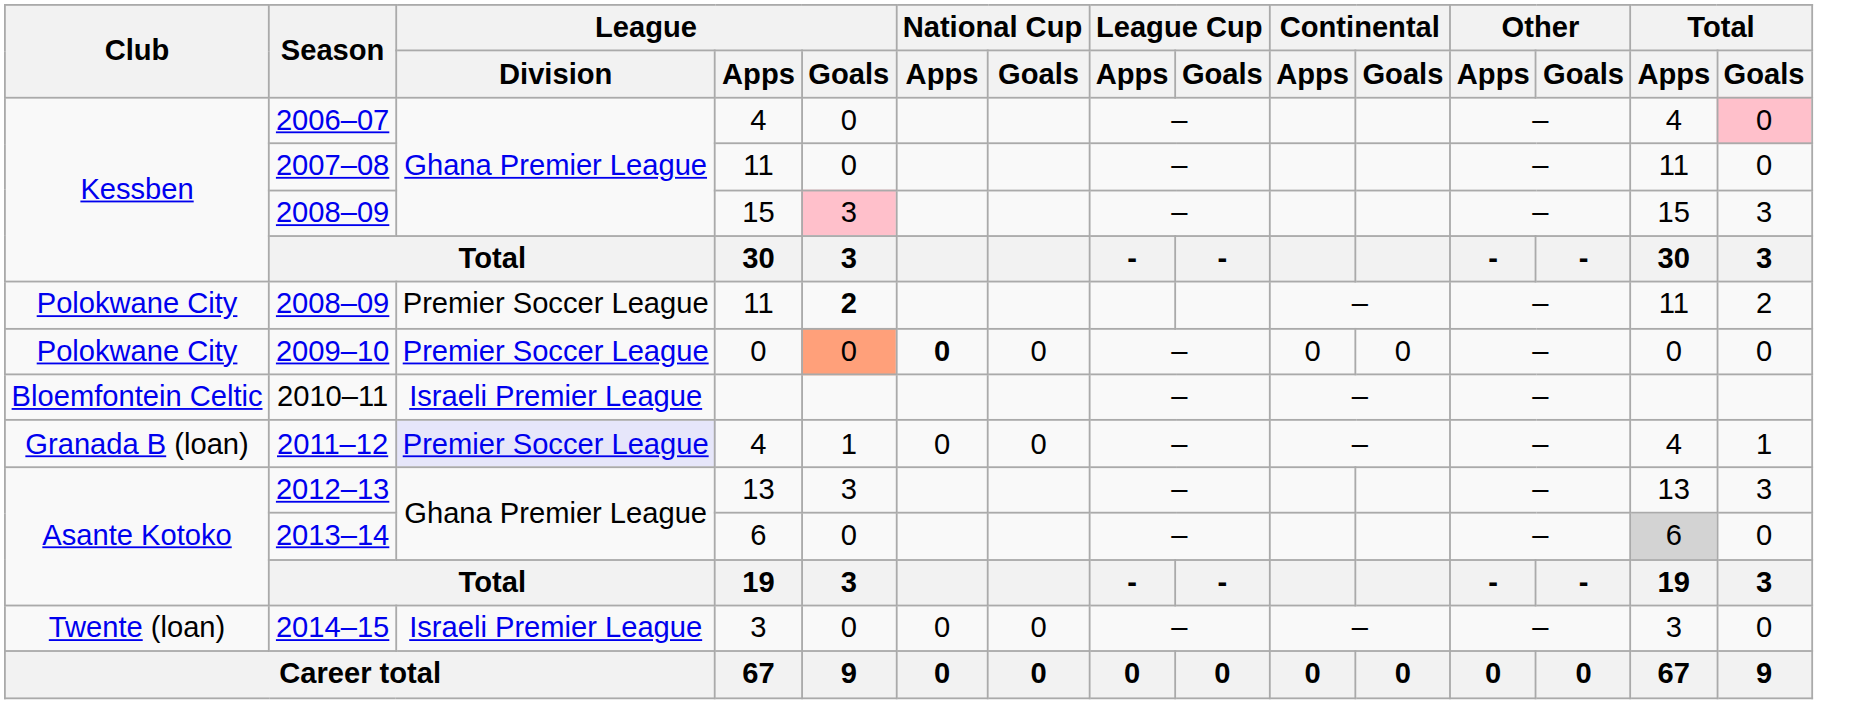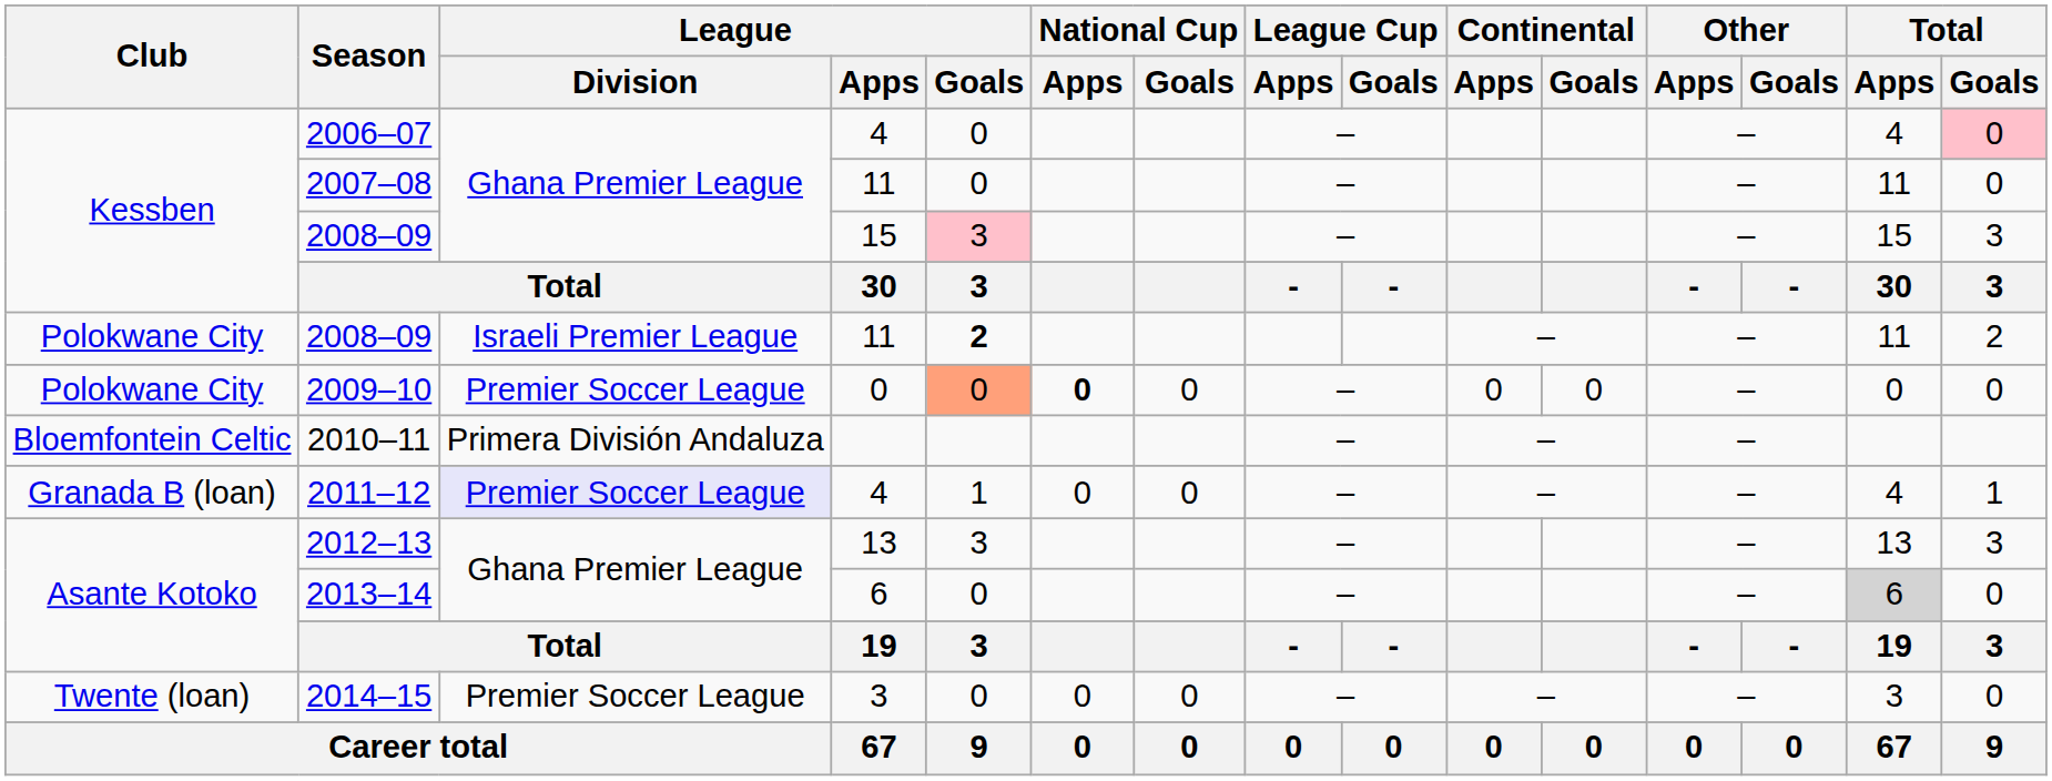 <table class="wikitable" style="text-align:center">
 <tr>
 <th rowspan="2">Club</th>
 <th rowspan="2">Season</th>
 <th colspan="3">League</th>
 <th colspan="2">National Cup</th>
 <th colspan="2">League Cup</th>
 <th colspan="2">Continental</th>
 <th colspan="2">Other</th>
 <th colspan="2">Total</th>
 </tr>
 <tr>
 <th>Division</th>
 <th>Apps</th>
 <th>Goals</th>
 <th>Apps</th>
 <th>Goals</th>
 <th>Apps</th>
 <th>Goals</th>
 <th>Apps</th>
 <th>Goals</th>
 <th>Apps</th>
 <th>Goals</th>
 <th>Apps</th>
 <th>Goals</th>
 </tr>
 <tr>
 <td rowspan="4"><a href='#'>Kessben</a></td>
 <td><a href='#'>2006–07</a></td>
 <td rowspan="3"><a href='#'>Ghana Premier League</a></td>
 <td>4</td>
 <td>0</td>
 <td></td>
 <td></td>
 <td colspan="2">–</td>
 <td></td>
 <td></td>
 <td colspan="2">–</td>
 <td>4</td>
 <td style="background: pink;">0</td>
 </tr>
 <tr>
 <td><a href='#'>2007–08</a></td>
 <td>11</td>
 <td>0</td>
 <td></td>
 <td></td>
 <td colspan="2">–</td>
 <td></td>
 <td></td>
 <td colspan="2">–</td>
 <td>11</td>
 <td>0</td>
 </tr>
 <tr>
 <td><a href='#'>2008–09</a></td>
 <td>15</td>
 <td style="background: pink;">3</td>
 <td></td>
 <td></td>
 <td colspan="2">–</td>
 <td></td>
 <td></td>
 <td colspan="2">–</td>
 <td>15</td>
 <td>3</td>
 </tr>
 <tr>
 <th colspan="2">Total</th>
 <th>30</th>
 <th>3</th>
 <th></th>
 <th></th>
 <th>-</th>
 <th>-</th>
 <th></th>
 <th></th>
 <th>-</th>
 <th>-</th>
 <th>30</th>
 <th>3</th>
 </tr>
 <tr>
 <td><a href='#'>Polokwane City</a></td>
 <td><a href='#'>2008–09</a></td>
-<td>Premier Soccer League</td>
+<td><a href='#'>Israeli Premier League</a></td>
 <td>11</td>
 <td><strong>2</strong></td>
 <td></td>
 <td></td>
 <td></td>
 <td></td>
 <td colspan="2">–</td>
 <td colspan="2">–</td>
 <td>11</td>
 <td>2</td>
 </tr>
 <tr>
 <td><a href='#'>Polokwane City</a></td>
 <td><a href='#'>2009–10</a></td>
 <td><a href='#'>Premier Soccer League</a></td>
 <td>0</td>
 <td style="background: lightsalmon;">0</td>
 <td><strong>0</strong></td>
 <td>0</td>
 <td colspan="2">–</td>
 <td>0</td>
 <td>0</td>
 <td colspan="2">–</td>
 <td>0</td>
 <td>0</td>
 </tr>
 <tr>
 <td><a href='#'>Bloemfontein Celtic</a></td>
 <td>2010–11</td>
-<td><a href='#'>Israeli Premier League</a></td>
+<td>Primera División Andaluza</td>
 <td></td>
 <td></td>
 <td></td>
 <td></td>
 <td colspan="2">–</td>
 <td colspan="2">–</td>
 <td colspan="2">–</td>
 <td></td>
 <td></td>
 </tr>
 <tr>
 <td><a href='#'>Granada B</a> (loan)</td>
 <td><a href='#'>2011–12</a></td>
 <td style="background: lavender;"><a href='#'>Premier Soccer League</a></td>
 <td>4</td>
 <td>1</td>
 <td>0</td>
 <td>0</td>
 <td colspan="2">–</td>
 <td colspan="2">–</td>
 <td colspan="2">–</td>
 <td>4</td>
 <td>1</td>
 </tr>
 <tr>
 <td rowspan="3"><a href='#'>Asante Kotoko</a></td>
 <td><a href='#'>2012–13</a></td>
 <td rowspan="2">Ghana Premier League</td>
 <td>13</td>
 <td>3</td>
 <td></td>
 <td></td>
 <td colspan="2">–</td>
 <td></td>
 <td></td>
 <td colspan="2">–</td>
 <td>13</td>
 <td>3</td>
 </tr>
 <tr>
 <td><a href='#'>2013–14</a></td>
 <td>6</td>
 <td>0</td>
 <td></td>
 <td></td>
 <td colspan="2">–</td>
 <td></td>
 <td></td>
 <td colspan="2">–</td>
 <td style="background: lightgrey;">6</td>
 <td>0</td>
 </tr>
 <tr>
 <th colspan="2">Total</th>
 <th>19</th>
 <th>3</th>
 <th></th>
 <th></th>
 <th>-</th>
 <th>-</th>
 <th></th>
 <th></th>
 <th>-</th>
 <th>-</th>
 <th>19</th>
 <th>3</th>
 </tr>
 <tr>
 <td><a href='#'>Twente</a> (loan)</td>
 <td><a href='#'>2014–15</a></td>
-<td><a href='#'>Israeli Premier League</a></td>
+<td>Premier Soccer League</td>
 <td>3</td>
 <td>0</td>
 <td>0</td>
 <td>0</td>
 <td colspan="2">–</td>
 <td colspan="2">–</td>
 <td colspan="2">–</td>
 <td>3</td>
 <td>0</td>
 </tr>
 <tr>
 <th colspan="3">Career total</th>
 <th>67</th>
 <th>9</th>
 <th>0</th>
 <th>0</th>
 <th>0</th>
 <th>0</th>
 <th>0</th>
 <th>0</th>
 <th>0</th>
 <th>0</th>
 <th>67</th>
 <th>9</th>
 </tr>
 </table>
